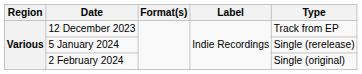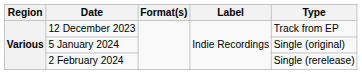 <table class="wikitable plainrowheaders">
 <tr>
 <th scope="col">Region</th>
 <th scope="col">Date</th>
 <th scope="col">Format(s)</th>
 <th scope="col">Label</th>
 <th scope="col">Type</th>
 </tr>
 <tr>
 <th scope="row" rowspan="3">Various</th>
 <td>12 December 2023</td>
 <td rowspan="3"></td>
 <td rowspan="3">Indie Recordings</td>
 <td>Track from EP</td>
 </tr>
 <tr>
 <td>5 January 2024</td>
-<td>Single (rerelease)</td>
+<td>Single (original)</td>
 </tr>
 <tr>
 <td>2 February 2024</td>
-<td>Single (original)</td>
+<td>Single (rerelease)</td>
 </tr>
 </table>
